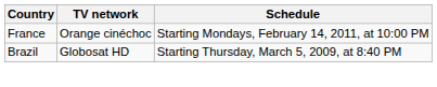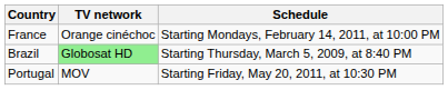 <table class="wikitable">
 <tr>
 <th>Country</th>
 <th>TV network</th>
 <th>Schedule</th>
 </tr>
 <tr>
 <td> France</td>
 <td>Orange cinéchoc</td>
 <td>Starting Mondays, February 14, 2011, at 10:00 PM</td>
 </tr>
 <tr>
 <td> Brazil</td>
-<td>Globosat HD</td>
+<td style="background: lightgreen;">Globosat HD</td>
 <td>Starting Thursday, March 5, 2009, at 8:40 PM</td>
 </tr>
+<tr>
+<td> Portugal</td>
+<td>MOV</td>
+<td>Starting Friday, May 20, 2011, at 10:30 PM</td>
+</tr>
 </table>
